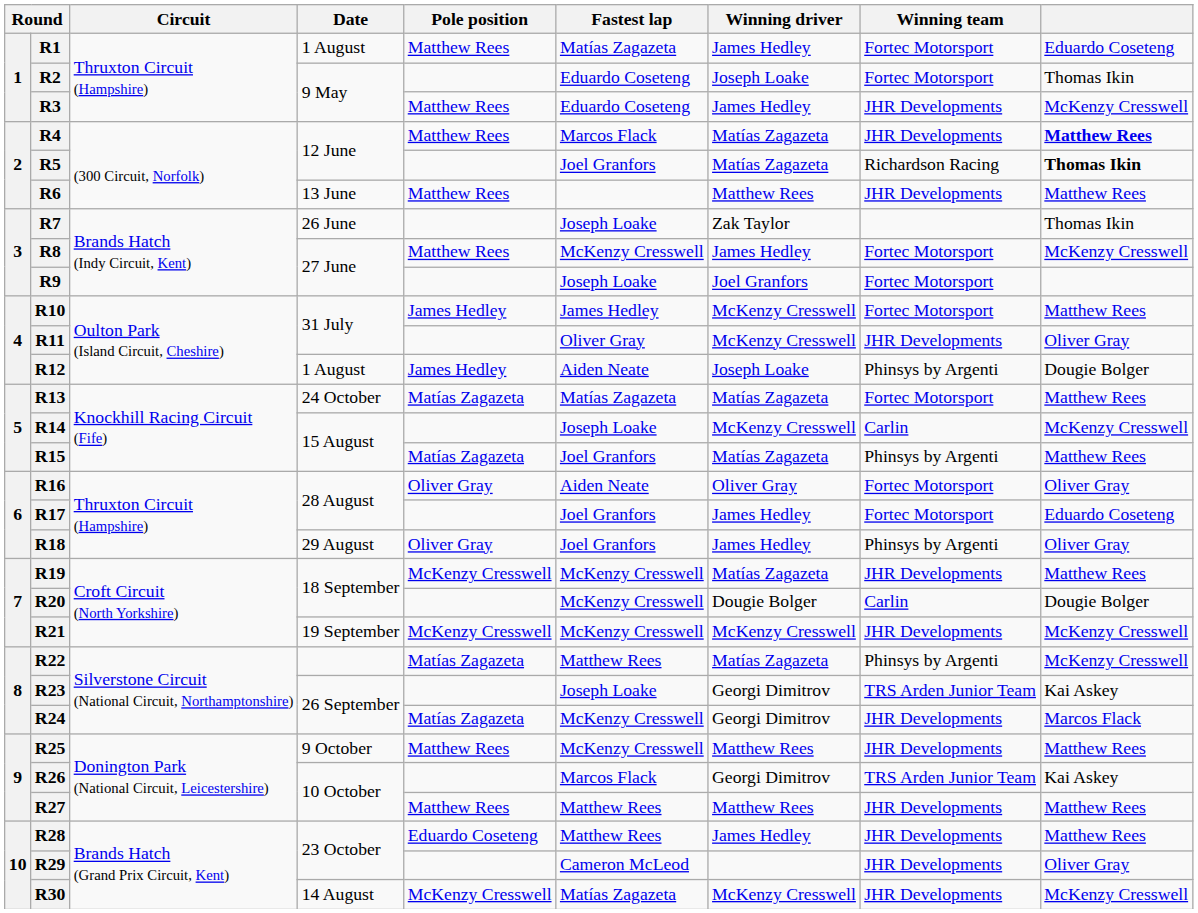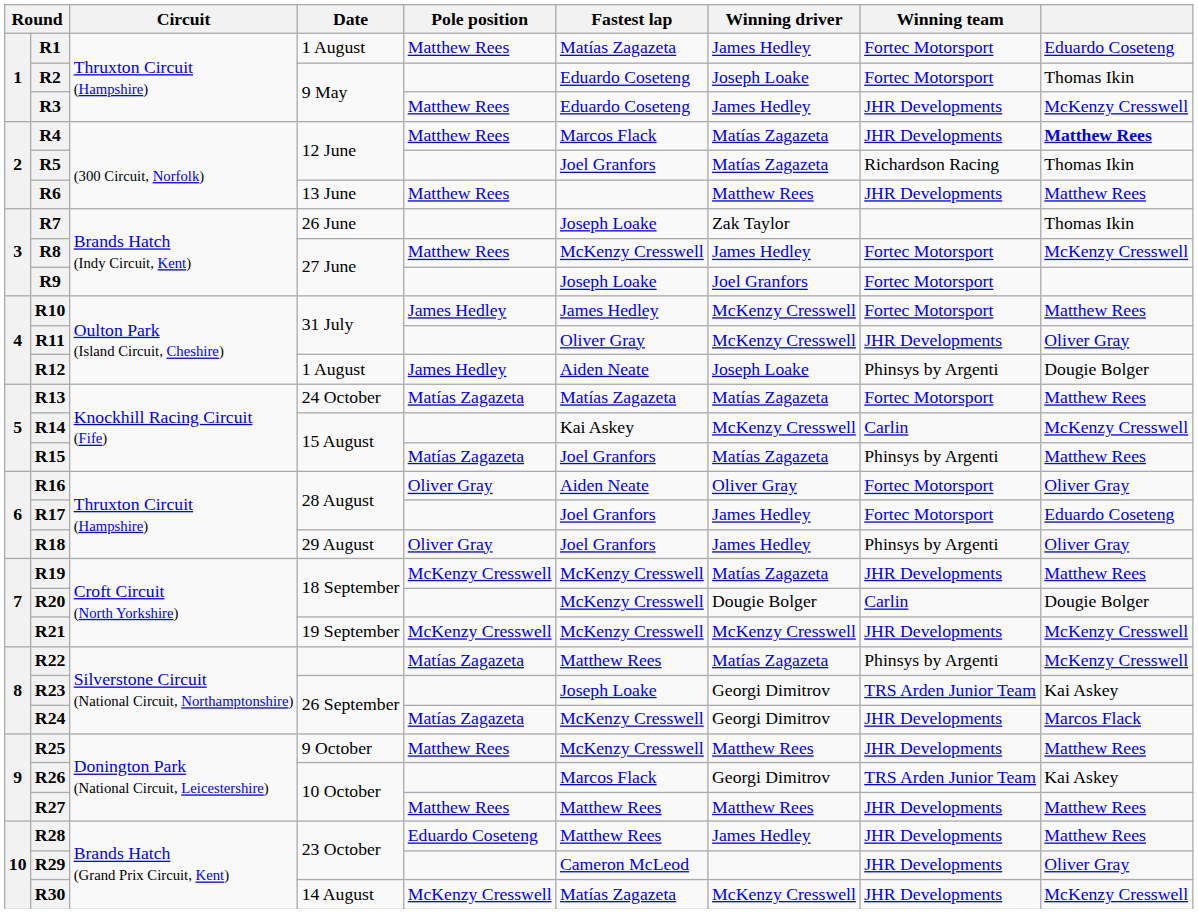 <table class="wikitable" style="font-size: 85%">
 <tr>
 <th colspan=2>Round</th>
 <th>Circuit</th>
 <th>Date</th>
 <th>Pole position</th>
 <th>Fastest lap</th>
 <th>Winning driver</th>
 <th>Winning team</th>
 <th></th>
 </tr>
 <tr>
 <th rowspan=3>1</th>
 <th>R1</th>
 <td rowspan=3><a href='#'>Thruxton Circuit</a><br><small>(<a href='#'>Hampshire</a>)</small></td>
 <td>1 August</td>
 <td> <a href='#'>Matthew Rees</a></td>
 <td> <a href='#'>Matías Zagazeta</a></td>
 <td> <a href='#'>James Hedley</a></td>
 <td><a href='#'>Fortec Motorsport</a></td>
 <td> <a href='#'>Eduardo Coseteng</a></td>
 </tr>
 <tr>
 <th>R2</th>
 <td rowspan=2>9 May</td>
 <td></td>
 <td> <a href='#'>Eduardo Coseteng</a></td>
 <td> <a href='#'>Joseph Loake</a></td>
 <td><a href='#'>Fortec Motorsport</a></td>
 <td> Thomas Ikin</td>
 </tr>
 <tr>
 <th>R3</th>
 <td> <a href='#'>Matthew Rees</a></td>
 <td> <a href='#'>Eduardo Coseteng</a></td>
 <td> <a href='#'>James Hedley</a></td>
 <td><a href='#'>JHR Developments</a></td>
 <td> <a href='#'>McKenzy Cresswell</a></td>
 </tr>
 <tr>
 <th rowspan=3>2</th>
 <th>R4</th>
 <td rowspan=3><br><small>(300 Circuit, <a href='#'>Norfolk</a>)</small></td>
 <td rowspan=2>12 June</td>
 <td> <a href='#'>Matthew Rees</a></td>
 <td> <a href='#'>Marcos Flack</a></td>
 <td> <a href='#'>Matías Zagazeta</a></td>
 <td><a href='#'>JHR Developments</a></td>
 <td><strong> <a href='#'>Matthew Rees</a></strong></td>
 </tr>
 <tr>
 <th>R5</th>
 <td></td>
 <td> <a href='#'>Joel Granfors</a></td>
 <td> <a href='#'>Matías Zagazeta</a></td>
 <td>Richardson Racing</td>
-<td><strong> Thomas Ikin</strong></td>
+<td> Thomas Ikin</td>
 </tr>
 <tr>
 <th>R6</th>
 <td>13 June</td>
 <td> <a href='#'>Matthew Rees</a></td>
 <td></td>
 <td> <a href='#'>Matthew Rees</a></td>
 <td><a href='#'>JHR Developments</a></td>
 <td> <a href='#'>Matthew Rees</a></td>
 </tr>
 <tr>
 <th rowspan=3>3</th>
 <th>R7</th>
 <td rowspan=3><a href='#'>Brands Hatch</a><br><small>(Indy Circuit, <a href='#'>Kent</a>)</small></td>
 <td>26 June</td>
 <td></td>
 <td> <a href='#'>Joseph Loake</a></td>
 <td> Zak Taylor</td>
 <td></td>
 <td> Thomas Ikin</td>
 </tr>
 <tr>
 <th>R8</th>
 <td rowspan=2>27 June</td>
 <td> <a href='#'>Matthew Rees</a></td>
 <td> <a href='#'>McKenzy Cresswell</a></td>
 <td> <a href='#'>James Hedley</a></td>
 <td><a href='#'>Fortec Motorsport</a></td>
 <td> <a href='#'>McKenzy Cresswell</a></td>
 </tr>
 <tr>
 <th>R9</th>
 <td></td>
 <td> <a href='#'>Joseph Loake</a></td>
 <td> <a href='#'>Joel Granfors</a></td>
 <td><a href='#'>Fortec Motorsport</a></td>
 <td></td>
 </tr>
 <tr>
 <th rowspan=3>4</th>
 <th>R10</th>
 <td rowspan=3><a href='#'>Oulton Park</a><br><small>(Island Circuit, <a href='#'>Cheshire</a>)</small></td>
 <td rowspan=2>31 July</td>
 <td> <a href='#'>James Hedley</a></td>
 <td> <a href='#'>James Hedley</a></td>
 <td> <a href='#'>McKenzy Cresswell</a></td>
 <td><a href='#'>Fortec Motorsport</a></td>
 <td> <a href='#'>Matthew Rees</a></td>
 </tr>
 <tr>
 <th>R11</th>
 <td></td>
 <td> <a href='#'>Oliver Gray</a></td>
 <td> <a href='#'>McKenzy Cresswell</a></td>
 <td><a href='#'>JHR Developments</a></td>
 <td> <a href='#'>Oliver Gray</a></td>
 </tr>
 <tr>
 <th>R12</th>
 <td>1 August</td>
 <td> <a href='#'>James Hedley</a></td>
 <td> <a href='#'>Aiden Neate</a></td>
 <td> <a href='#'>Joseph Loake</a></td>
 <td>Phinsys by Argenti</td>
 <td> Dougie Bolger</td>
 </tr>
 <tr>
 <th rowspan=3>5</th>
 <th>R13</th>
 <td rowspan=3><a href='#'>Knockhill Racing Circuit</a><br><small>(<a href='#'>Fife</a>)</small></td>
 <td>24 October</td>
 <td> <a href='#'>Matías Zagazeta</a></td>
 <td> <a href='#'>Matías Zagazeta</a></td>
 <td> <a href='#'>Matías Zagazeta</a></td>
 <td><a href='#'>Fortec Motorsport</a></td>
 <td> <a href='#'>Matthew Rees</a></td>
 </tr>
 <tr>
 <th>R14</th>
 <td rowspan=2>15 August</td>
 <td></td>
-<td> <a href='#'>Joseph Loake</a></td>
+<td> Kai Askey</td>
 <td> <a href='#'>McKenzy Cresswell</a></td>
 <td><a href='#'>Carlin</a></td>
 <td> <a href='#'>McKenzy Cresswell</a></td>
 </tr>
 <tr>
 <th>R15</th>
 <td> <a href='#'>Matías Zagazeta</a></td>
 <td> <a href='#'>Joel Granfors</a></td>
 <td> <a href='#'>Matías Zagazeta</a></td>
 <td>Phinsys by Argenti</td>
 <td> <a href='#'>Matthew Rees</a></td>
 </tr>
 <tr>
 <th rowspan=3>6</th>
 <th>R16</th>
 <td rowspan=3><a href='#'>Thruxton Circuit</a><br><small>(<a href='#'>Hampshire</a>)</small></td>
 <td rowspan=2>28 August</td>
 <td> <a href='#'>Oliver Gray</a></td>
 <td> <a href='#'>Aiden Neate</a></td>
 <td> <a href='#'>Oliver Gray</a></td>
 <td><a href='#'>Fortec Motorsport</a></td>
 <td> <a href='#'>Oliver Gray</a></td>
 </tr>
 <tr>
 <th>R17</th>
 <td></td>
 <td> <a href='#'>Joel Granfors</a></td>
 <td> <a href='#'>James Hedley</a></td>
 <td><a href='#'>Fortec Motorsport</a></td>
 <td> <a href='#'>Eduardo Coseteng</a></td>
 </tr>
 <tr>
 <th>R18</th>
 <td>29 August</td>
 <td> <a href='#'>Oliver Gray</a></td>
 <td> <a href='#'>Joel Granfors</a></td>
 <td> <a href='#'>James Hedley</a></td>
 <td>Phinsys by Argenti</td>
 <td> <a href='#'>Oliver Gray</a></td>
 </tr>
 <tr>
 <th rowspan=3>7</th>
 <th>R19</th>
 <td rowspan=3><a href='#'>Croft Circuit</a><br><small>(<a href='#'>North Yorkshire</a>)</small></td>
 <td rowspan=2>18 September</td>
 <td> <a href='#'>McKenzy Cresswell</a></td>
 <td> <a href='#'>McKenzy Cresswell</a></td>
 <td> <a href='#'>Matías Zagazeta</a></td>
 <td><a href='#'>JHR Developments</a></td>
 <td> <a href='#'>Matthew Rees</a></td>
 </tr>
 <tr>
 <th>R20</th>
 <td></td>
 <td> <a href='#'>McKenzy Cresswell</a></td>
 <td> Dougie Bolger</td>
 <td><a href='#'>Carlin</a></td>
 <td> Dougie Bolger</td>
 </tr>
 <tr>
 <th>R21</th>
 <td>19 September</td>
 <td> <a href='#'>McKenzy Cresswell</a></td>
 <td> <a href='#'>McKenzy Cresswell</a></td>
 <td> <a href='#'>McKenzy Cresswell</a></td>
 <td><a href='#'>JHR Developments</a></td>
 <td> <a href='#'>McKenzy Cresswell</a></td>
 </tr>
 <tr>
 <th rowspan=3>8</th>
 <th>R22</th>
 <td rowspan=3><a href='#'>Silverstone Circuit</a><br><small>(National Circuit, <a href='#'>Northamptonshire</a>)</small></td>
 <td></td>
 <td> <a href='#'>Matías Zagazeta</a></td>
 <td> <a href='#'>Matthew Rees</a></td>
 <td> <a href='#'>Matías Zagazeta</a></td>
 <td>Phinsys by Argenti</td>
 <td> <a href='#'>McKenzy Cresswell</a></td>
 </tr>
 <tr>
 <th>R23</th>
 <td rowspan=2>26 September</td>
 <td></td>
 <td> <a href='#'>Joseph Loake</a></td>
 <td> Georgi Dimitrov</td>
 <td><a href='#'>TRS Arden Junior Team</a></td>
 <td> Kai Askey</td>
 </tr>
 <tr>
 <th>R24</th>
 <td> <a href='#'>Matías Zagazeta</a></td>
 <td> <a href='#'>McKenzy Cresswell</a></td>
 <td> Georgi Dimitrov</td>
 <td><a href='#'>JHR Developments</a></td>
 <td> <a href='#'>Marcos Flack</a></td>
 </tr>
 <tr>
 <th rowspan=3>9</th>
 <th>R25</th>
 <td rowspan=3><a href='#'>Donington Park</a><br><small>(National Circuit, <a href='#'>Leicestershire</a>)</small></td>
 <td>9 October</td>
 <td> <a href='#'>Matthew Rees</a></td>
 <td> <a href='#'>McKenzy Cresswell</a></td>
 <td> <a href='#'>Matthew Rees</a></td>
 <td><a href='#'>JHR Developments</a></td>
 <td> <a href='#'>Matthew Rees</a></td>
 </tr>
 <tr>
 <th>R26</th>
 <td rowspan=2>10 October</td>
 <td></td>
 <td> <a href='#'>Marcos Flack</a></td>
 <td> Georgi Dimitrov</td>
 <td><a href='#'>TRS Arden Junior Team</a></td>
 <td> Kai Askey</td>
 </tr>
 <tr>
 <th>R27</th>
 <td> <a href='#'>Matthew Rees</a></td>
 <td> <a href='#'>Matthew Rees</a></td>
 <td> <a href='#'>Matthew Rees</a></td>
 <td><a href='#'>JHR Developments</a></td>
 <td> <a href='#'>Matthew Rees</a></td>
 </tr>
 <tr>
 <th rowspan=3>10</th>
 <th>R28</th>
 <td rowspan=3><a href='#'>Brands Hatch</a><br><small>(Grand Prix Circuit, <a href='#'>Kent</a>)</small></td>
 <td rowspan=2>23 October</td>
 <td> <a href='#'>Eduardo Coseteng</a></td>
 <td> <a href='#'>Matthew Rees</a></td>
 <td> <a href='#'>James Hedley</a></td>
 <td><a href='#'>JHR Developments</a></td>
 <td> <a href='#'>Matthew Rees</a></td>
 </tr>
 <tr>
 <th>R29</th>
 <td></td>
 <td> <a href='#'>Cameron McLeod</a></td>
 <td></td>
 <td><a href='#'>JHR Developments</a></td>
 <td> <a href='#'>Oliver Gray</a></td>
 </tr>
 <tr>
 <th>R30</th>
 <td>14 August</td>
 <td> <a href='#'>McKenzy Cresswell</a></td>
 <td> <a href='#'>Matías Zagazeta</a></td>
 <td> <a href='#'>McKenzy Cresswell</a></td>
 <td><a href='#'>JHR Developments</a></td>
 <td> <a href='#'>McKenzy Cresswell</a></td>
 </tr>
 </table>
